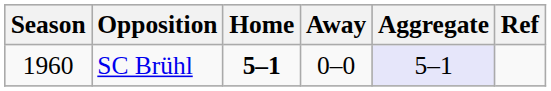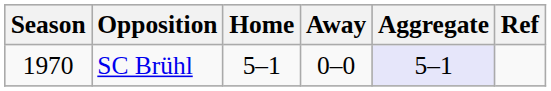 <table class= "wikitable" style="text-align: center;">
 <tr>
 <th>Season</th>
 <th>Opposition</th>
 <th>Home</th>
 <th>Away</th>
 <th>Aggregate</th>
 <th>Ref</th>
 </tr>
 <tr>
-<td>1960</td>
+<td>1970</td>
 <td align=left> <a href='#'>SC Brühl</a></td>
-<td background=honeydew><strong>5–1</strong></td>
+<td background=honeydew>5–1</td>
 <td background=oldlace>0–0</td>
 <td style="background: lavender;">5–1</td>
 <td></td>
 </tr>
 </table>
